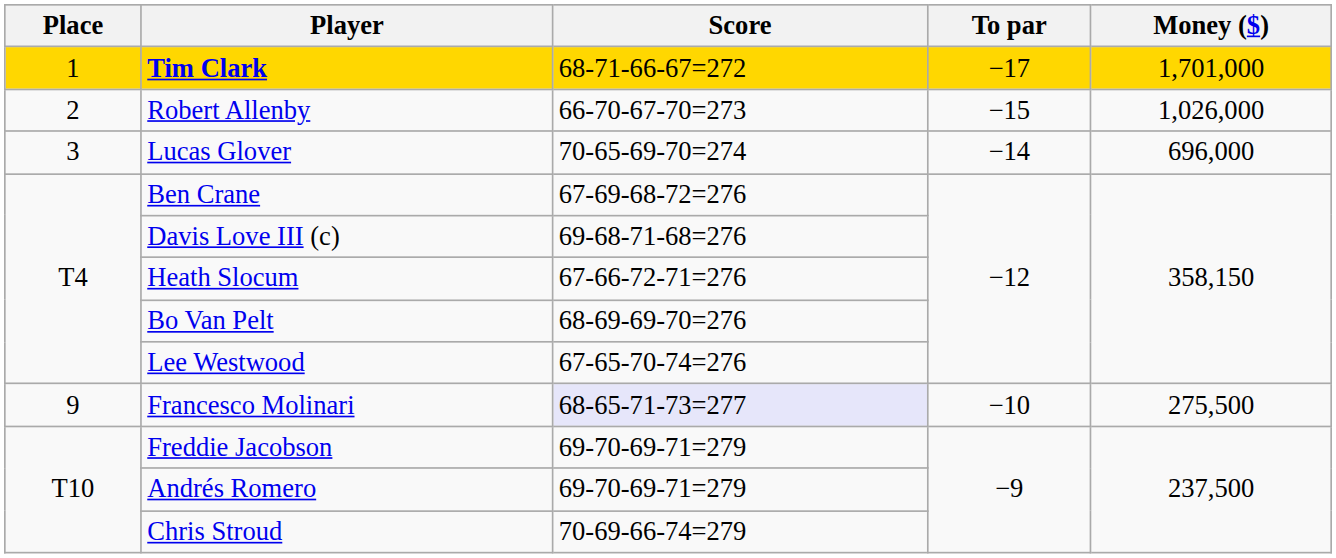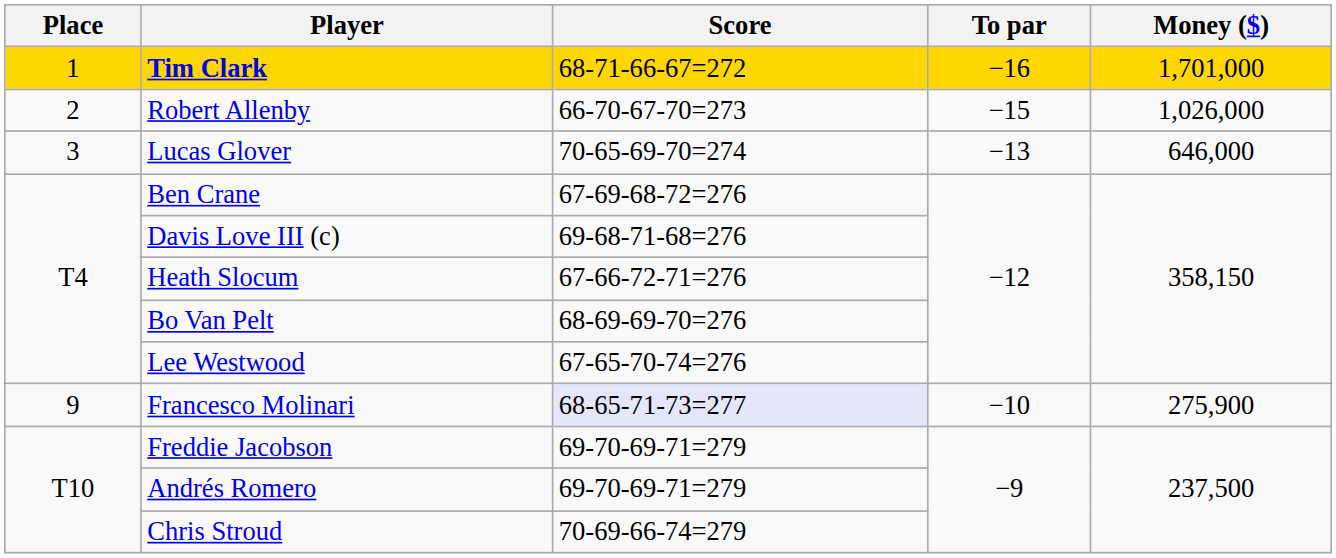 <table class="wikitable" style="width:50em;margin-bottom:0;">
 <tr>
 <th>Place</th>
 <th>Player</th>
 <th>Score</th>
 <th>To par</th>
 <th>Money (<a href='#'>$</a>)</th>
 </tr>
 <tr style="background:gold">
 <td align=center>1</td>
 <td> <strong><a href='#'>Tim Clark</a></strong></td>
 <td>68-71-66-67=272</td>
-<td align=center>−17</td>
+<td align=center>−16</td>
 <td align=center>1,701,000</td>
 </tr>
 <tr>
 <td align=center>2</td>
 <td> <a href='#'>Robert Allenby</a></td>
 <td>66-70-67-70=273</td>
 <td align=center>−15</td>
 <td align=center>1,026,000</td>
 </tr>
 <tr>
 <td align=center>3</td>
 <td> <a href='#'>Lucas Glover</a></td>
 <td>70-65-69-70=274</td>
-<td align=center>−14</td>
-<td align=center>696,000</td>
+<td align=center>−13</td>
+<td align=center>646,000</td>
 </tr>
 <tr>
 <td rowspan=5 align=center>T4</td>
 <td> <a href='#'>Ben Crane</a></td>
 <td>67-69-68-72=276</td>
 <td rowspan=5 align=center>−12</td>
 <td rowspan=5 align=center>358,150</td>
 </tr>
 <tr>
 <td> <a href='#'>Davis Love III</a> (c)</td>
 <td>69-68-71-68=276</td>
 </tr>
 <tr>
 <td> <a href='#'>Heath Slocum</a></td>
 <td>67-66-72-71=276</td>
 </tr>
 <tr>
 <td> <a href='#'>Bo Van Pelt</a></td>
 <td>68-69-69-70=276</td>
 </tr>
 <tr>
 <td> <a href='#'>Lee Westwood</a></td>
 <td>67-65-70-74=276</td>
 </tr>
 <tr>
 <td align=center>9</td>
 <td> <a href='#'>Francesco Molinari</a></td>
 <td style="background: lavender;">68-65-71-73=277</td>
 <td align=center>−10</td>
-<td align=center>275,500</td>
+<td align=center>275,900</td>
 </tr>
 <tr>
 <td rowspan=3 align=center>T10</td>
 <td> <a href='#'>Freddie Jacobson</a></td>
 <td>69-70-69-71=279</td>
 <td rowspan=3 align=center>−9</td>
 <td rowspan=3 align=center>237,500</td>
 </tr>
 <tr>
 <td> <a href='#'>Andrés Romero</a></td>
 <td>69-70-69-71=279</td>
 </tr>
 <tr>
 <td> <a href='#'>Chris Stroud</a></td>
 <td>70-69-66-74=279</td>
 </tr>
 </table>
